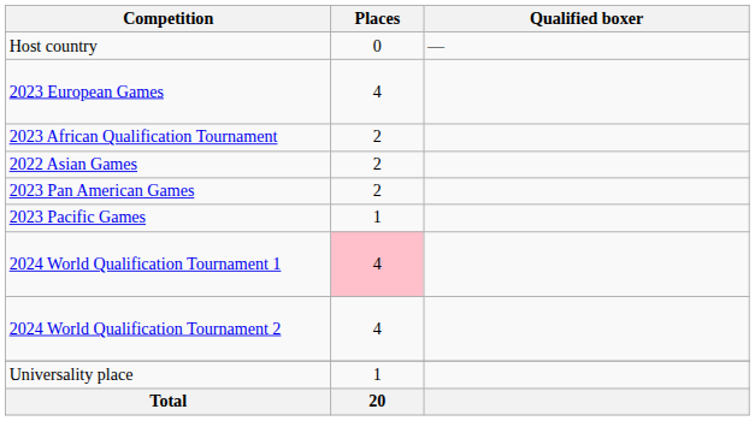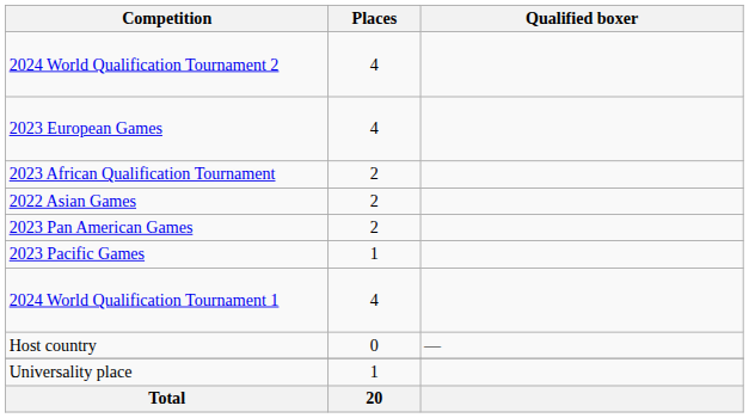 <table class = "wikitable">
 <tr>
 <th width=300>Competition</th>
 <th width=80>Places</th>
 <th width=300>Qualified boxer</th>
 </tr>
 <tr>
-<td>Host country</td>
-<td align="center">0</td>
-<td>—</td>
+<td><a href='#'>2024 World Qualification Tournament 2</a></td>
+<td align="center">4</td>
+<td><br><br><br></td>
 </tr>
 <tr>
 <td><a href='#'>2023 European Games</a></td>
 <td align="center">4</td>
 <td><br><br><br></td>
 </tr>
 <tr>
 <td><a href='#'>2023 African Qualification Tournament</a></td>
 <td align="center">2</td>
 <td><br></td>
 </tr>
 <tr>
 <td><a href='#'>2022 Asian Games</a></td>
 <td align="center">2</td>
 <td><br></td>
 </tr>
 <tr>
 <td><a href='#'>2023 Pan American Games</a></td>
 <td align="center">2</td>
 <td><br></td>
 </tr>
 <tr>
 <td><a href='#'>2023 Pacific Games</a></td>
 <td align="center">1</td>
 <td></td>
 </tr>
 <tr>
 <td><a href='#'>2024 World Qualification Tournament 1</a></td>
-<td align="center" style="background: pink;">4</td>
+<td align="center">4</td>
 <td><br><br><br></td>
 </tr>
 <tr>
-<td><a href='#'>2024 World Qualification Tournament 2</a></td>
-<td align="center">4</td>
-<td><br><br><br></td>
+<td>Host country</td>
+<td align="center">0</td>
+<td>—</td>
 </tr>
 <tr>
 </tr>
 <tr>
 <td>Universality place</td>
 <td align="center">1</td>
 <td></td>
 </tr>
 <tr>
 <th>Total</th>
 <th>20</th>
 <th></th>
 </tr>
 </table>
